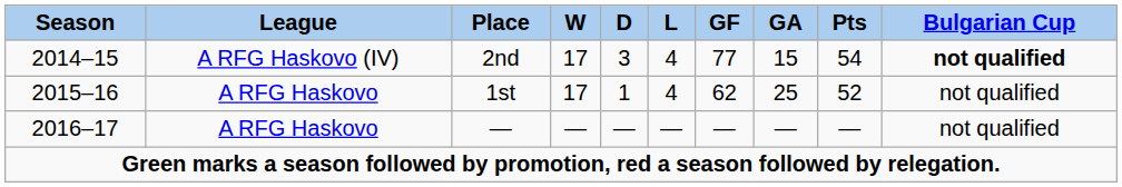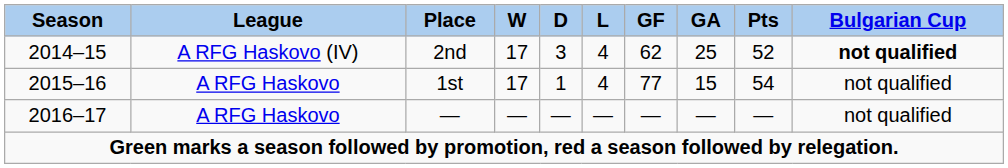 <table class="wikitable" width="800px">
 <tr>
 <th style="background:#ABCDEF;">Season</th>
 <th style="background:#ABCDEF;">League</th>
 <th style="background:#ABCDEF;">Place</th>
 <th style="background:#ABCDEF;">W</th>
 <th style="background:#ABCDEF;">D</th>
 <th style="background:#ABCDEF;">L</th>
 <th style="background:#ABCDEF;">GF</th>
 <th style="background:#ABCDEF;">GA</th>
 <th style="background:#ABCDEF;">Pts</th>
 <th style="background:#ABCDEF;"><a href='#'>Bulgarian Cup</a></th>
 </tr>
 <tr align="center">
 <td>2014–15</td>
 <td><a href='#'>A RFG Haskovo</a> (IV)</td>
 <td>2nd</td>
 <td>17</td>
 <td>3</td>
 <td>4</td>
-<td>77</td>
-<td>15</td>
-<td>54</td>
+<td>62</td>
+<td>25</td>
+<td>52</td>
 <td><strong>not qualified</strong></td>
 </tr>
 <tr align="center">
 <td>2015–16</td>
 <td><a href='#'>A RFG Haskovo</a></td>
 <td>1st</td>
 <td>17</td>
 <td>1</td>
 <td>4</td>
-<td>62</td>
-<td>25</td>
-<td>52</td>
+<td>77</td>
+<td>15</td>
+<td>54</td>
 <td>not qualified</td>
 </tr>
 <tr align="center">
 <td>2016–17</td>
 <td><a href='#'>A RFG Haskovo</a></td>
 <td>—</td>
 <td>—</td>
 <td>—</td>
 <td>—</td>
 <td>—</td>
 <td>—</td>
 <td>—</td>
 <td>not qualified</td>
 </tr>
 <tr>
 <td colspan="12" align="center"><strong>Green marks a season followed by promotion, red a season followed by relegation.</strong></td>
 </tr>
 </table>
